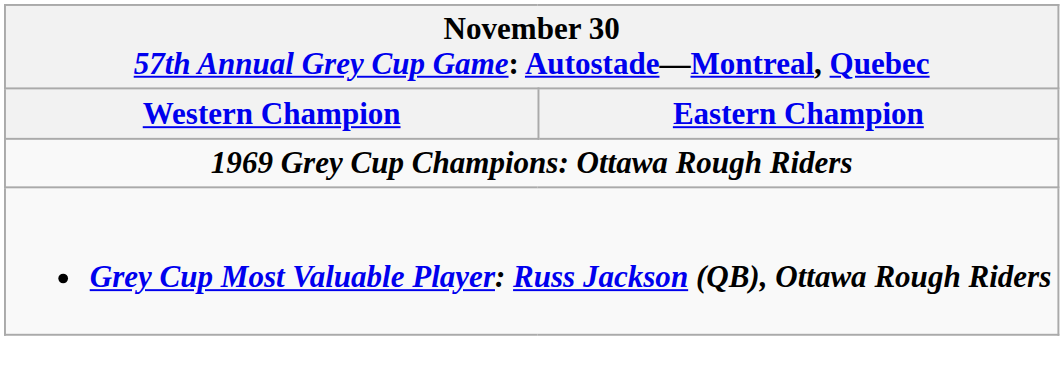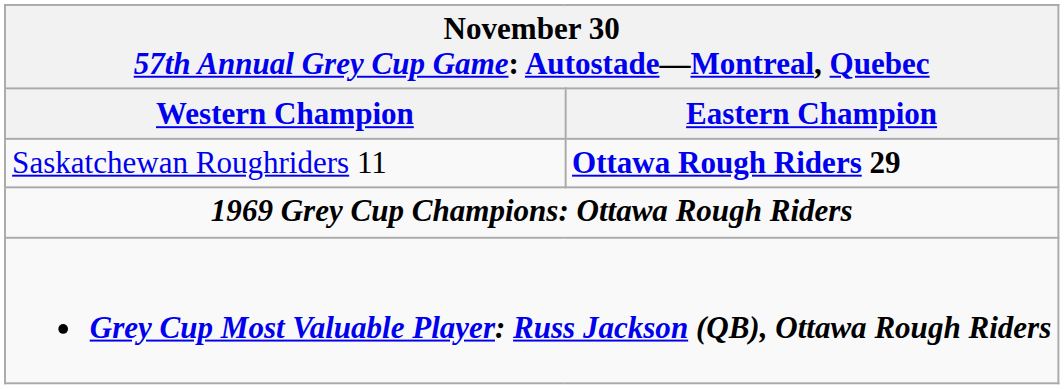 <table class="wikitable" valign="top">
 <tr>
 <th colspan="2">November 30<br><a href='#'><em>57th Annual Grey Cup Game</em></a>: <a href='#'>Autostade</a>—<a href='#'>Montreal</a>, <a href='#'>Quebec</a></th>
 </tr>
 <tr>
 <th><a href='#'>Western Champion</a></th>
 <th><a href='#'>Eastern Champion</a></th>
 </tr>
 <tr>
+<td><a href='#'>Saskatchewan Roughriders</a> 11</td>
+<td><strong><a href='#'>Ottawa Rough Riders</a> 29</strong></td>
+</tr>
+<tr>
 <td colspan="2" align="center"><strong><em>1969 Grey Cup Champions: Ottawa Rough Riders</em></strong></td>
 </tr>
 <tr>
 <td colspan="2" align="center"><br><ul><li><strong><em><a href='#'>Grey Cup Most Valuable Player</a>: <a href='#'>Russ Jackson</a> (QB), Ottawa Rough Riders</em></strong></li></ul></td>
 </tr>
 </table>
